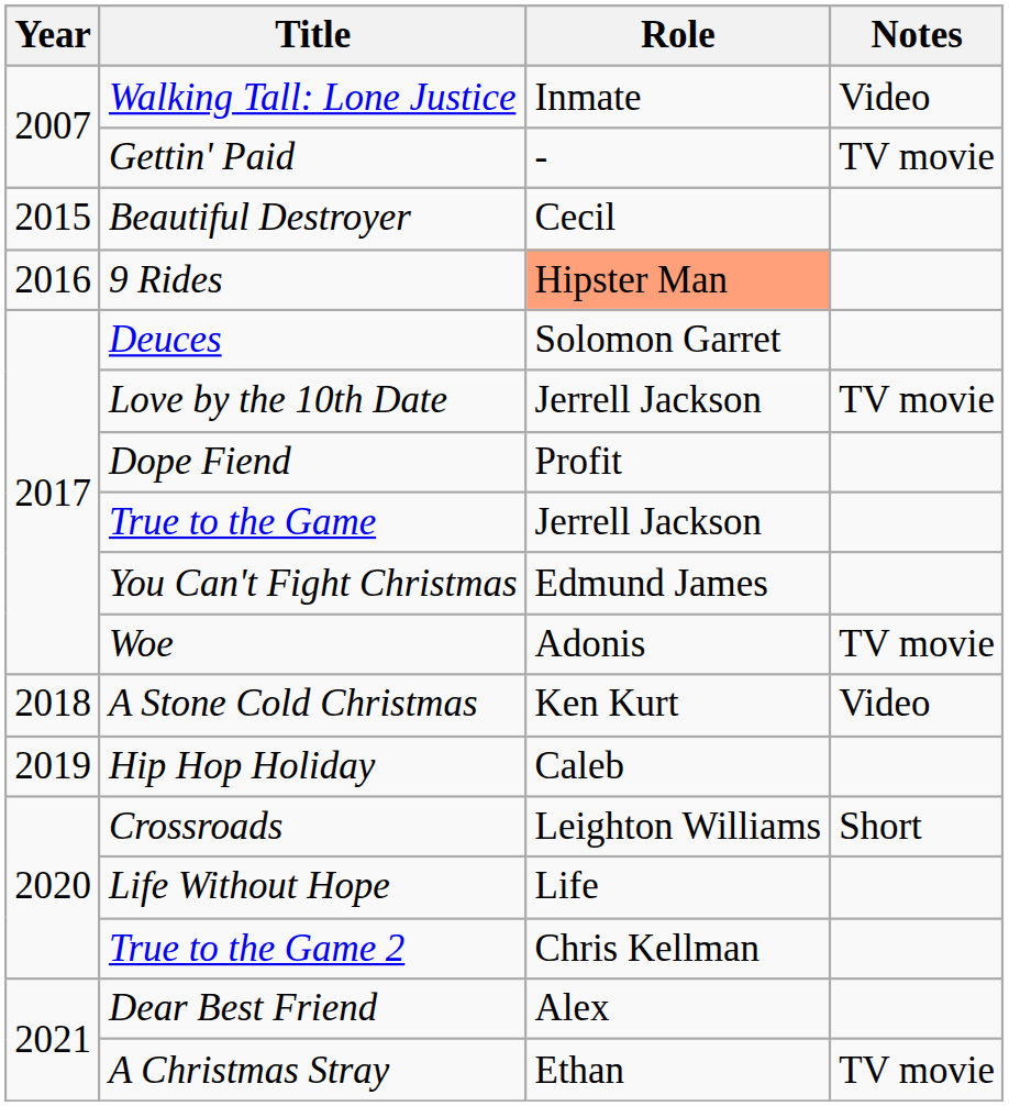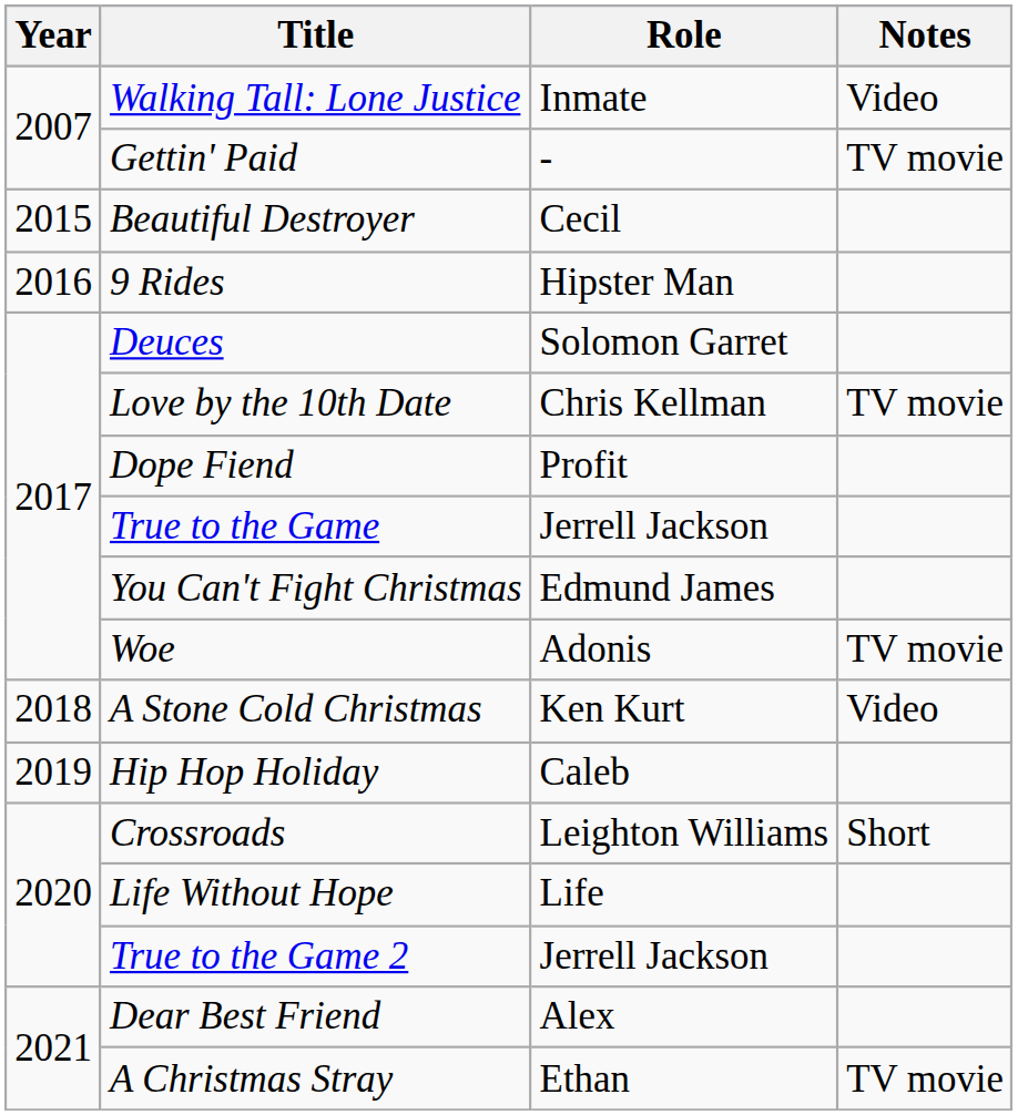 <table class="wikitable">
 <tr style="background:#b0c4de; text-align:center;">
 <th>Year</th>
 <th>Title</th>
 <th>Role</th>
 <th>Notes</th>
 </tr>
 <tr>
 <td rowspan=2>2007</td>
 <td><em><a href='#'>Walking Tall: Lone Justice</a></em></td>
 <td>Inmate</td>
 <td>Video</td>
 </tr>
 <tr>
 <td><em>Gettin' Paid</em></td>
 <td>-</td>
 <td>TV movie</td>
 </tr>
 <tr>
 <td>2015</td>
 <td><em>Beautiful Destroyer</em></td>
 <td>Cecil</td>
 <td></td>
 </tr>
 <tr>
 <td>2016</td>
 <td><em>9 Rides</em></td>
-<td style="background: lightsalmon;">Hipster Man</td>
+<td>Hipster Man</td>
 <td></td>
 </tr>
 <tr>
 <td rowspan=6>2017</td>
 <td><em><a href='#'>Deuces</a></em></td>
 <td>Solomon Garret</td>
 <td></td>
 </tr>
 <tr>
 <td><em>Love by the 10th Date</em></td>
-<td>Jerrell Jackson</td>
+<td>Chris Kellman</td>
 <td>TV movie</td>
 </tr>
 <tr>
 <td><em>Dope Fiend</em></td>
 <td>Profit</td>
 <td></td>
 </tr>
 <tr>
 <td><em><a href='#'>True to the Game</a></em></td>
 <td>Jerrell Jackson</td>
 <td></td>
 </tr>
 <tr>
 <td><em>You Can't Fight Christmas</em></td>
 <td>Edmund James</td>
 <td></td>
 </tr>
 <tr>
 <td><em>Woe</em></td>
 <td>Adonis</td>
 <td>TV movie</td>
 </tr>
 <tr>
 <td>2018</td>
 <td><em>A Stone Cold Christmas</em></td>
 <td>Ken Kurt</td>
 <td>Video</td>
 </tr>
 <tr>
 <td>2019</td>
 <td><em>Hip Hop Holiday</em></td>
 <td>Caleb</td>
 <td></td>
 </tr>
 <tr>
 <td rowspan=3>2020</td>
 <td><em>Crossroads</em></td>
 <td>Leighton Williams</td>
 <td>Short</td>
 </tr>
 <tr>
 <td><em>Life Without Hope</em></td>
 <td>Life</td>
 <td></td>
 </tr>
 <tr>
 <td><em><a href='#'>True to the Game 2</a></em></td>
-<td>Chris Kellman</td>
+<td>Jerrell Jackson</td>
 <td></td>
 </tr>
 <tr>
 <td rowspan=2>2021</td>
 <td><em>Dear Best Friend</em></td>
 <td>Alex</td>
 <td></td>
 </tr>
 <tr>
 <td><em>A Christmas Stray</em></td>
 <td>Ethan</td>
 <td>TV movie</td>
 </tr>
 </table>
